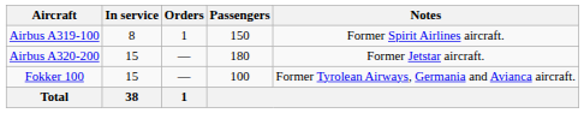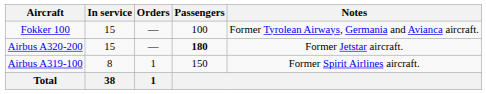 <table class="wikitable" style="margin:0.5em auto; text-align:center">
 <tr>
 <th>Aircraft</th>
 <th>In service</th>
 <th>Orders</th>
 <th>Passengers</th>
 <th>Notes</th>
 </tr>
 <tr>
+<td><a href='#'>Fokker 100</a></td>
+<td>15</td>
+<td>—</td>
+<td>100</td>
+<td>Former <a href='#'>Tyrolean Airways</a>, <a href='#'>Germania</a> and <a href='#'>Avianca</a> aircraft.</td>
+</tr>
+<tr>
+<td><a href='#'>Airbus A320-200</a></td>
+<td>15</td>
+<td>—</td>
+<td><strong>180</strong></td>
+<td>Former <a href='#'>Jetstar</a> aircraft.</td>
+</tr>
+<tr>
 <td><a href='#'>Airbus A319-100</a></td>
 <td>8</td>
 <td>1</td>
 <td>150</td>
 <td>Former <a href='#'>Spirit Airlines</a> aircraft.</td>
-</tr>
-<tr>
-<td><a href='#'>Airbus A320-200</a></td>
-<td>15</td>
-<td>—</td>
-<td>180</td>
-<td>Former <a href='#'>Jetstar</a> aircraft.</td>
-</tr>
-<tr>
-<td><a href='#'>Fokker 100</a></td>
-<td>15</td>
-<td>—</td>
-<td>100</td>
-<td>Former <a href='#'>Tyrolean Airways</a>, <a href='#'>Germania</a> and <a href='#'>Avianca</a> aircraft.</td>
 </tr>
 <tr>
 <th>Total</th>
 <th>38</th>
 <th>1</th>
 <th colspan="2"></th>
 </tr>
 </table>
